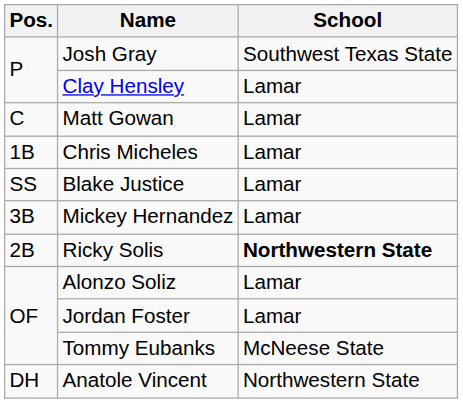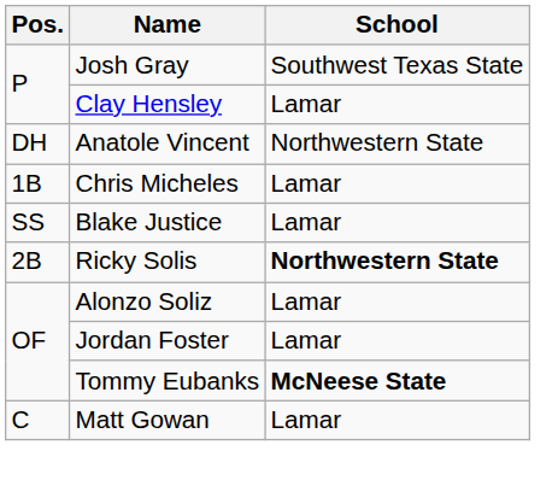 <table class=wikitable>
 <tr>
 <th>Pos.</th>
 <th>Name</th>
 <th>School</th>
 </tr>
 <tr>
 <td rowspan=2>P</td>
 <td>Josh Gray</td>
 <td>Southwest Texas State</td>
 </tr>
 <tr>
 <td><a href='#'>Clay Hensley</a></td>
 <td>Lamar</td>
 </tr>
 <tr>
-<td>C</td>
-<td>Matt Gowan</td>
-<td>Lamar</td>
+<td>DH</td>
+<td>Anatole Vincent</td>
+<td>Northwestern State</td>
 </tr>
 <tr>
 <td>1B</td>
 <td>Chris Micheles</td>
 <td>Lamar</td>
 </tr>
 <tr>
 <td>SS</td>
 <td>Blake Justice</td>
-<td>Lamar</td>
-</tr>
-<tr>
-<td>3B</td>
-<td>Mickey Hernandez</td>
 <td>Lamar</td>
 </tr>
 <tr>
 <td>2B</td>
 <td>Ricky Solis</td>
 <td><strong>Northwestern State</strong></td>
 </tr>
 <tr>
 <td rowspan=3>OF</td>
 <td>Alonzo Soliz</td>
 <td>Lamar</td>
 </tr>
 <tr>
 <td>Jordan Foster</td>
 <td>Lamar</td>
 </tr>
 <tr>
 <td>Tommy Eubanks</td>
-<td>McNeese State</td>
+<td><strong>McNeese State</strong></td>
 </tr>
 <tr>
-<td>DH</td>
-<td>Anatole Vincent</td>
-<td>Northwestern State</td>
+<td>C</td>
+<td>Matt Gowan</td>
+<td>Lamar</td>
 </tr>
 </table>
